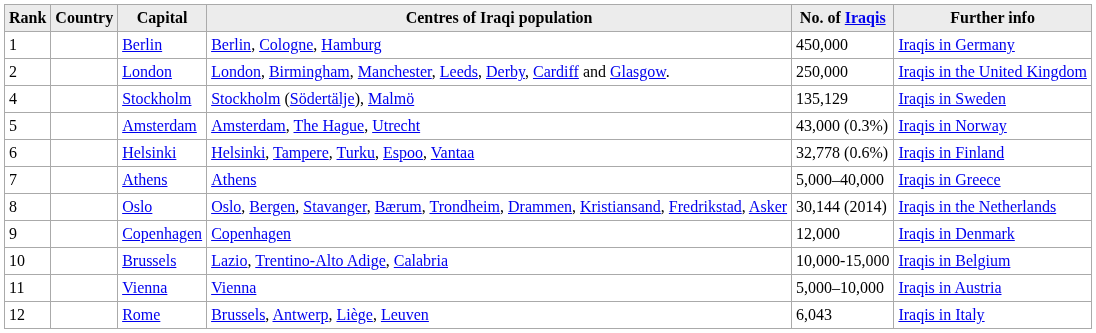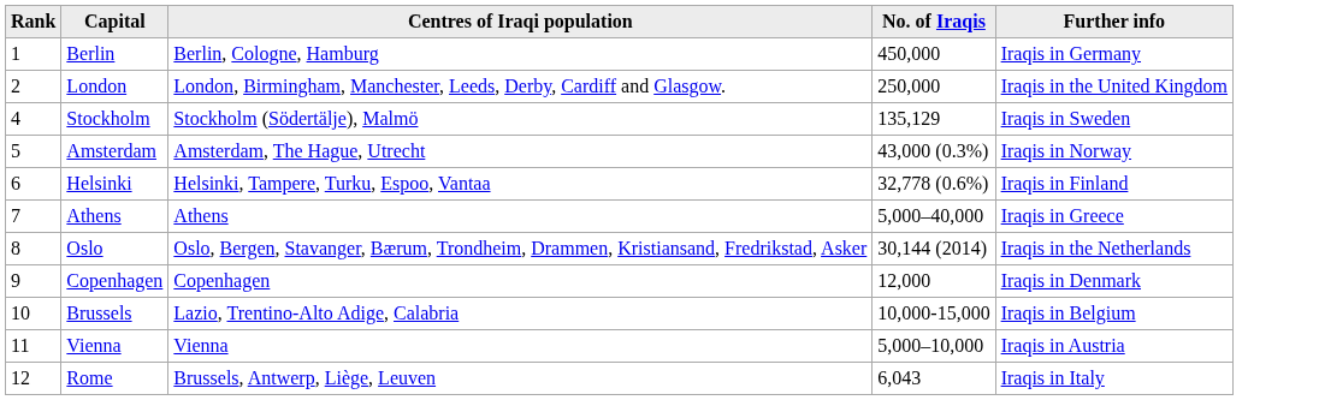 <table border="1" cellpadding="4" cellspacing="0" style="border:1px solid #aaa; border-collapse:collapse">
 <tr bgcolor="#ECECEC">
 <th>Rank</th>
-<th>Country</th>
 <th>Capital</th>
 <th>Centres of Iraqi population</th>
 <th>No. of <a href='#'>Iraqis</a></th>
 <th>Further info</th>
 </tr>
 <tr>
 <td>1</td>
-<td></td>
 <td><a href='#'>Berlin</a></td>
 <td><a href='#'>Berlin</a>, <a href='#'>Cologne</a>, <a href='#'>Hamburg</a></td>
 <td>450,000 </td>
 <td><a href='#'>Iraqis in Germany</a></td>
 </tr>
 <tr>
 <td>2</td>
-<td></td>
 <td><a href='#'>London</a></td>
 <td><a href='#'>London</a>, <a href='#'>Birmingham</a>, <a href='#'>Manchester</a>, <a href='#'>Leeds</a>, <a href='#'>Derby</a>, <a href='#'>Cardiff</a> and <a href='#'>Glasgow</a>.</td>
 <td>250,000</td>
 <td><a href='#'>Iraqis in the United Kingdom</a></td>
 </tr>
 <tr>
 <td>4</td>
-<td></td>
 <td><a href='#'>Stockholm</a></td>
 <td><a href='#'>Stockholm</a> (<a href='#'>Södertälje</a>), <a href='#'>Malmö</a></td>
 <td>135,129</td>
 <td><a href='#'>Iraqis in Sweden</a></td>
 </tr>
 <tr>
 <td>5</td>
-<td></td>
 <td><a href='#'>Amsterdam</a></td>
 <td><a href='#'>Amsterdam</a>, <a href='#'>The Hague</a>, <a href='#'>Utrecht</a></td>
 <td>43,000 (0.3%)</td>
 <td><a href='#'>Iraqis in Norway</a></td>
 </tr>
 <tr>
 <td>6</td>
-<td></td>
 <td><a href='#'>Helsinki</a></td>
 <td><a href='#'>Helsinki</a>, <a href='#'>Tampere</a>, <a href='#'>Turku</a>, <a href='#'>Espoo</a>, <a href='#'>Vantaa</a></td>
 <td>32,778 (0.6%)</td>
 <td><a href='#'>Iraqis in Finland</a></td>
 </tr>
 <tr>
 <td>7</td>
-<td></td>
 <td><a href='#'>Athens</a></td>
 <td><a href='#'>Athens</a></td>
 <td>5,000–40,000</td>
 <td><a href='#'>Iraqis in Greece</a></td>
 </tr>
 <tr>
 <td>8</td>
-<td></td>
 <td><a href='#'>Oslo</a></td>
 <td><a href='#'>Oslo</a>, <a href='#'>Bergen</a>, <a href='#'>Stavanger</a>, <a href='#'>Bærum</a>, <a href='#'>Trondheim</a>, <a href='#'>Drammen</a>, <a href='#'>Kristiansand</a>, <a href='#'>Fredrikstad</a>, <a href='#'>Asker</a></td>
 <td>30,144 (2014)</td>
 <td><a href='#'>Iraqis in the Netherlands</a></td>
 </tr>
 <tr>
 <td>9</td>
-<td></td>
 <td><a href='#'>Copenhagen</a></td>
 <td><a href='#'>Copenhagen</a></td>
 <td>12,000</td>
 <td><a href='#'>Iraqis in Denmark</a></td>
 </tr>
 <tr>
 <td>10</td>
-<td></td>
 <td><a href='#'>Brussels</a></td>
 <td><a href='#'>Lazio</a>, <a href='#'>Trentino-Alto Adige</a>, <a href='#'>Calabria</a></td>
 <td>10,000-15,000</td>
 <td><a href='#'>Iraqis in Belgium</a></td>
 </tr>
 <tr>
 <td>11</td>
-<td></td>
 <td><a href='#'>Vienna</a></td>
 <td><a href='#'>Vienna</a></td>
 <td>5,000–10,000</td>
 <td><a href='#'>Iraqis in Austria</a></td>
 </tr>
 <tr>
 <td>12</td>
-<td></td>
 <td><a href='#'>Rome</a></td>
 <td><a href='#'>Brussels</a>, <a href='#'>Antwerp</a>, <a href='#'>Liège</a>, <a href='#'>Leuven</a></td>
 <td>6,043</td>
 <td><a href='#'>Iraqis in Italy</a></td>
 </tr>
 </table>
